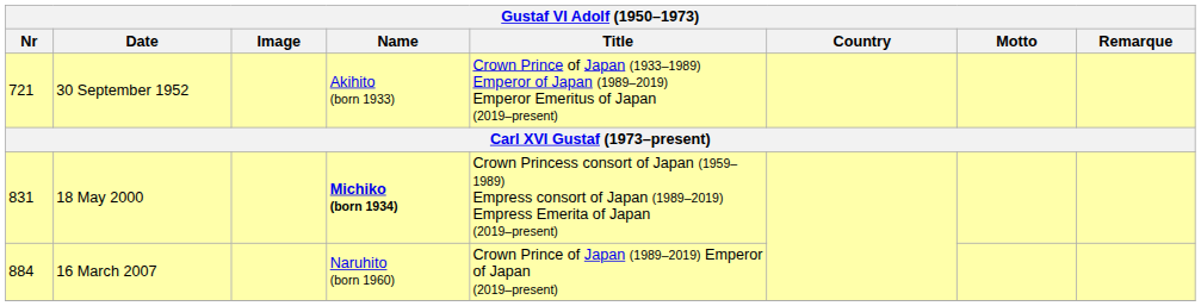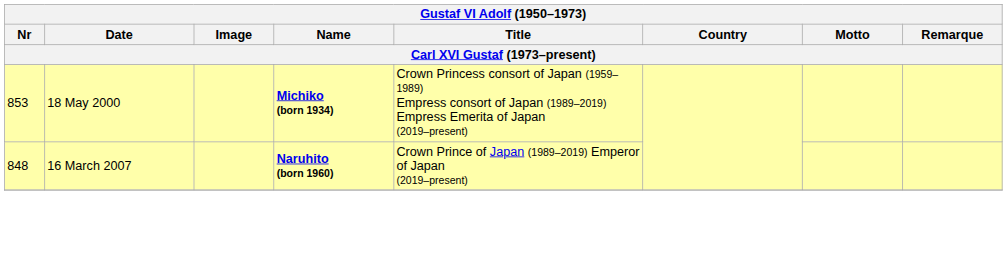 <table class="wikitable" width=100%>
 <tr>
 <th colspan=8><a href='#'>Gustaf VI Adolf</a> (1950–1973)</th>
 </tr>
 <tr>
 <th width=4%>Nr</th>
 <th width=15%>Date</th>
 <th width=8%>Image</th>
 <th width=12%>Name</th>
 <th>Title</th>
 <th width=16%>Country</th>
 <th width=10%>Motto</th>
 <th width=10%>Remarque</th>
 </tr>
-<tr bgcolor="#FFFFAA">
-<td>721</td>
-<td>30 September 1952</td>
-<td></td>
-<td><a href='#'>Akihito</a><br><small>(born 1933)</small></td>
-<td><a href='#'>Crown Prince</a> of <a href='#'>Japan</a> <small>(1933–1989)</small><br><a href='#'>Emperor of Japan</a> <small>(1989–2019)</small><br>Emperor Emeritus of Japan<br><small>(2019–present)</small> <br></td>
-<td></td>
-<td></td>
-<td></td>
-</tr>
 <tr>
 <th colspan=8><a href='#'>Carl XVI Gustaf</a> (1973–present)</th>
 </tr>
 <tr bgcolor="#FFFFAA">
-<td>831</td>
+<td>853</td>
 <td>18 May 2000</td>
 <td></td>
 <td><strong><a href='#'>Michiko</a><br><small>(born 1934)</small></strong></td>
 <td>Crown Princess consort of Japan <small>(1959–1989)</small><br>Empress consort of Japan <small>(1989–2019)</small><br>Empress Emerita of Japan<br><small>(2019–present)</small> <br></td>
 <td rowspan="2"></td>
 <td></td>
 <td></td>
 </tr>
 <tr bgcolor="#FFFFAA">
-<td>884</td>
+<td>848</td>
 <td>16 March 2007</td>
 <td></td>
-<td><a href='#'>Naruhito</a><br><small>(born 1960)</small></td>
+<td><strong><a href='#'>Naruhito</a><br><small>(born 1960)</small></strong></td>
 <td>Crown Prince of <a href='#'>Japan</a> <small>(1989–2019)</small> Emperor of Japan<br><small>(2019–present)</small></td>
 <td></td>
 <td></td>
 </tr>
 <tr>
 </tr>
 </table>
